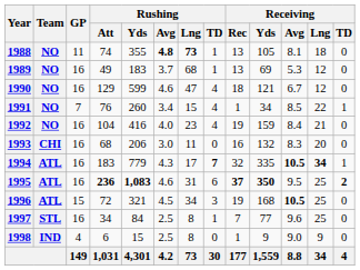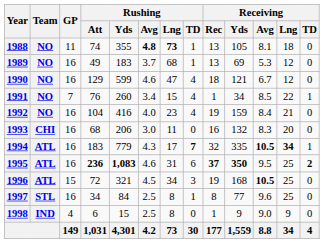 <table class="wikitable" style="text-align: center;">
 <tr>
 <th rowspan="2">Year</th>
 <th rowspan="2">Team</th>
 <th rowspan="2">GP</th>
 <th colspan="5">Rushing</th>
 <th colspan="6">Receiving</th>
 </tr>
 <tr>
 <th>Att</th>
 <th>Yds</th>
 <th>Avg</th>
 <th>Lng</th>
 <th>TD</th>
 <th>Rec</th>
 <th>Yds</th>
 <th>Avg</th>
 <th>Lng</th>
 <th>TD</th>
 </tr>
 <tr>
 <th><a href='#'>1988</a></th>
 <th><a href='#'>NO</a></th>
 <td>11</td>
 <td>74</td>
 <td>355</td>
 <td><strong>4.8</strong></td>
 <td><strong>73</strong></td>
 <td>1</td>
 <td>13</td>
 <td>105</td>
 <td>8.1</td>
 <td>18</td>
 <td>0</td>
 </tr>
 <tr>
 <th><a href='#'>1989</a></th>
 <th><a href='#'>NO</a></th>
 <td>16</td>
 <td>49</td>
 <td>183</td>
 <td>3.7</td>
 <td>68</td>
 <td>1</td>
 <td>13</td>
 <td>69</td>
 <td>5.3</td>
 <td>12</td>
 <td>0</td>
 </tr>
 <tr>
 <th><a href='#'>1990</a></th>
 <th><a href='#'>NO</a></th>
 <td>16</td>
 <td>129</td>
 <td>599</td>
 <td>4.6</td>
 <td>47</td>
 <td>4</td>
 <td>18</td>
 <td>121</td>
 <td>6.7</td>
 <td>12</td>
 <td>0</td>
 </tr>
 <tr>
 <th><a href='#'>1991</a></th>
 <th><a href='#'>NO</a></th>
 <td>7</td>
 <td>76</td>
 <td>260</td>
 <td>3.4</td>
 <td>15</td>
 <td>4</td>
 <td>1</td>
 <td>34</td>
 <td>8.5</td>
 <td>22</td>
 <td>1</td>
 </tr>
 <tr>
 <th><a href='#'>1992</a></th>
 <th><a href='#'>NO</a></th>
 <td>16</td>
 <td>104</td>
 <td>416</td>
 <td>4.0</td>
 <td>23</td>
 <td>4</td>
 <td>19</td>
 <td>159</td>
 <td>8.4</td>
 <td>21</td>
 <td>0</td>
 </tr>
 <tr>
 <th><a href='#'>1993</a></th>
 <th><a href='#'>CHI</a></th>
 <td>16</td>
 <td>68</td>
 <td>206</td>
 <td>3.0</td>
 <td>11</td>
 <td>0</td>
 <td>16</td>
 <td>132</td>
 <td>8.3</td>
 <td>20</td>
 <td>0</td>
 </tr>
 <tr>
 <th><a href='#'>1994</a></th>
 <th><a href='#'>ATL</a></th>
 <td>16</td>
 <td>183</td>
 <td>779</td>
 <td>4.3</td>
 <td>17</td>
 <td><strong>7</strong></td>
 <td>32</td>
 <td>335</td>
 <td><strong>10.5</strong></td>
 <td><strong>34</strong></td>
 <td>1</td>
 </tr>
 <tr>
 <th><a href='#'>1995</a></th>
 <th><a href='#'>ATL</a></th>
 <td>16</td>
 <td><strong>236</strong></td>
 <td><strong>1,083</strong></td>
 <td>4.6</td>
 <td>31</td>
 <td>6</td>
 <td><strong>37</strong></td>
 <td><strong>350</strong></td>
 <td>9.5</td>
 <td>25</td>
 <td><strong>2</strong></td>
 </tr>
 <tr>
 <th><a href='#'>1996</a></th>
 <th><a href='#'>ATL</a></th>
 <td>15</td>
 <td>72</td>
 <td>321</td>
 <td>4.5</td>
 <td>34</td>
 <td>3</td>
 <td>19</td>
 <td>168</td>
 <td><strong>10.5</strong></td>
 <td>25</td>
 <td>0</td>
 </tr>
 <tr>
 <th><a href='#'>1997</a></th>
 <th><a href='#'>STL</a></th>
 <td>16</td>
 <td>34</td>
 <td>84</td>
 <td>2.5</td>
 <td>8</td>
 <td>1</td>
-<td>7</td>
+<td>8</td>
 <td>77</td>
 <td>9.6</td>
 <td>25</td>
 <td>0</td>
 </tr>
 <tr>
 <th><a href='#'>1998</a></th>
 <th><a href='#'>IND</a></th>
 <td>4</td>
 <td>6</td>
 <td>15</td>
 <td>2.5</td>
 <td>8</td>
 <td>0</td>
 <td>1</td>
 <td>9</td>
 <td>9.0</td>
 <td>9</td>
 <td>0</td>
 </tr>
 <tr>
 <th colspan="2"></th>
 <th>149</th>
 <th>1,031</th>
 <th>4,301</th>
 <th>4.2</th>
 <th>73</th>
 <th>30</th>
 <th>177</th>
 <th>1,559</th>
 <th>8.8</th>
 <th>34</th>
 <th>4</th>
 </tr>
 </table>
